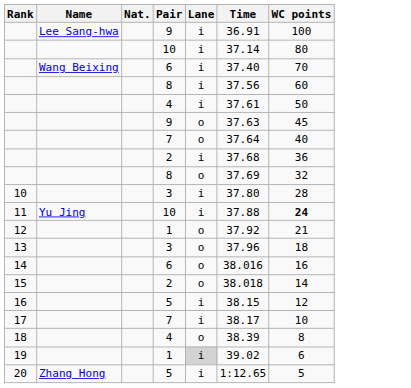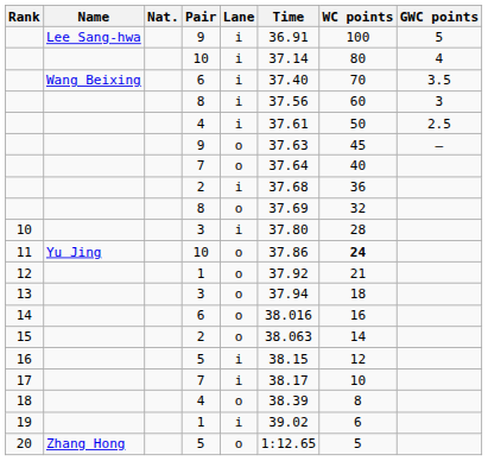 <table class="wikitable sortable" style="text-align:center">
 <tr>
 <th>Rank</th>
 <th>Name</th>
 <th>Nat.</th>
 <th>Pair</th>
 <th>Lane</th>
 <th>Time</th>
 <th>WC points</th>
+<th>GWC points</th>
 </tr>
 <tr>
 <td></td>
 <td align=left><a href='#'>Lee Sang-hwa</a></td>
 <td></td>
 <td>9</td>
 <td>i</td>
 <td>36.91</td>
 <td>100</td>
+<td>5</td>
 </tr>
 <tr>
 <td></td>
 <td align=left></td>
 <td></td>
 <td>10</td>
 <td>i</td>
 <td>37.14</td>
 <td>80</td>
+<td>4</td>
 </tr>
 <tr>
 <td></td>
 <td align=left><a href='#'>Wang Beixing</a></td>
 <td></td>
 <td>6</td>
 <td>i</td>
 <td>37.40</td>
 <td>70</td>
+<td>3.5</td>
 </tr>
 <tr>
 <td></td>
 <td align=left></td>
 <td></td>
 <td>8</td>
 <td>i</td>
 <td>37.56</td>
 <td>60</td>
+<td>3</td>
 </tr>
 <tr>
 <td></td>
 <td align=left></td>
 <td></td>
 <td>4</td>
 <td>i</td>
 <td>37.61</td>
 <td>50</td>
+<td>2.5</td>
 </tr>
 <tr>
 <td></td>
 <td align=left></td>
 <td></td>
 <td>9</td>
 <td>o</td>
 <td>37.63</td>
 <td>45</td>
+<td>—</td>
 </tr>
 <tr>
 <td></td>
 <td align=left></td>
 <td></td>
 <td>7</td>
 <td>o</td>
 <td>37.64</td>
 <td>40</td>
+<td></td>
 </tr>
 <tr>
 <td></td>
 <td align=left></td>
 <td></td>
 <td>2</td>
 <td>i</td>
 <td>37.68</td>
 <td>36</td>
+<td></td>
 </tr>
 <tr>
 <td></td>
 <td align=left></td>
 <td></td>
 <td>8</td>
 <td>o</td>
 <td>37.69</td>
 <td>32</td>
+<td></td>
 </tr>
 <tr>
 <td>10</td>
 <td align=left></td>
 <td></td>
 <td>3</td>
 <td>i</td>
 <td>37.80</td>
 <td>28</td>
+<td></td>
 </tr>
 <tr>
 <td>11</td>
 <td align=left><a href='#'>Yu Jing</a></td>
 <td></td>
 <td>10</td>
-<td>i</td>
-<td>37.88</td>
+<td>o</td>
+<td>37.86</td>
 <td><strong>24</strong></td>
+<td></td>
 </tr>
 <tr>
 <td>12</td>
 <td align=left></td>
 <td></td>
 <td>1</td>
 <td>o</td>
 <td>37.92</td>
 <td>21</td>
+<td></td>
 </tr>
 <tr>
 <td>13</td>
 <td align=left></td>
 <td></td>
 <td>3</td>
 <td>o</td>
-<td>37.96</td>
+<td>37.94</td>
 <td>18</td>
+<td></td>
 </tr>
 <tr>
 <td>14</td>
 <td align=left></td>
 <td></td>
 <td>6</td>
 <td>o</td>
 <td>38.016</td>
 <td>16</td>
+<td></td>
 </tr>
 <tr>
 <td>15</td>
 <td align=left></td>
 <td></td>
 <td>2</td>
 <td>o</td>
-<td>38.018</td>
+<td>38.063</td>
 <td>14</td>
+<td></td>
 </tr>
 <tr>
 <td>16</td>
 <td align=left></td>
 <td></td>
 <td>5</td>
 <td>i</td>
 <td>38.15</td>
 <td>12</td>
+<td></td>
 </tr>
 <tr>
 <td>17</td>
 <td align=left></td>
 <td></td>
 <td>7</td>
 <td>i</td>
 <td>38.17</td>
 <td>10</td>
+<td></td>
 </tr>
 <tr>
 <td>18</td>
 <td align=left></td>
 <td></td>
 <td>4</td>
 <td>o</td>
 <td>38.39</td>
 <td>8</td>
+<td></td>
 </tr>
 <tr>
 <td>19</td>
 <td align=left></td>
 <td></td>
 <td>1</td>
-<td style="background: lightgrey;">i</td>
+<td>i</td>
 <td>39.02</td>
 <td>6</td>
+<td></td>
 </tr>
 <tr>
 <td>20</td>
 <td align=left><a href='#'>Zhang Hong</a></td>
 <td></td>
 <td>5</td>
-<td>i</td>
+<td>o</td>
 <td>1:12.65</td>
 <td>5</td>
+<td></td>
 </tr>
 </table>
